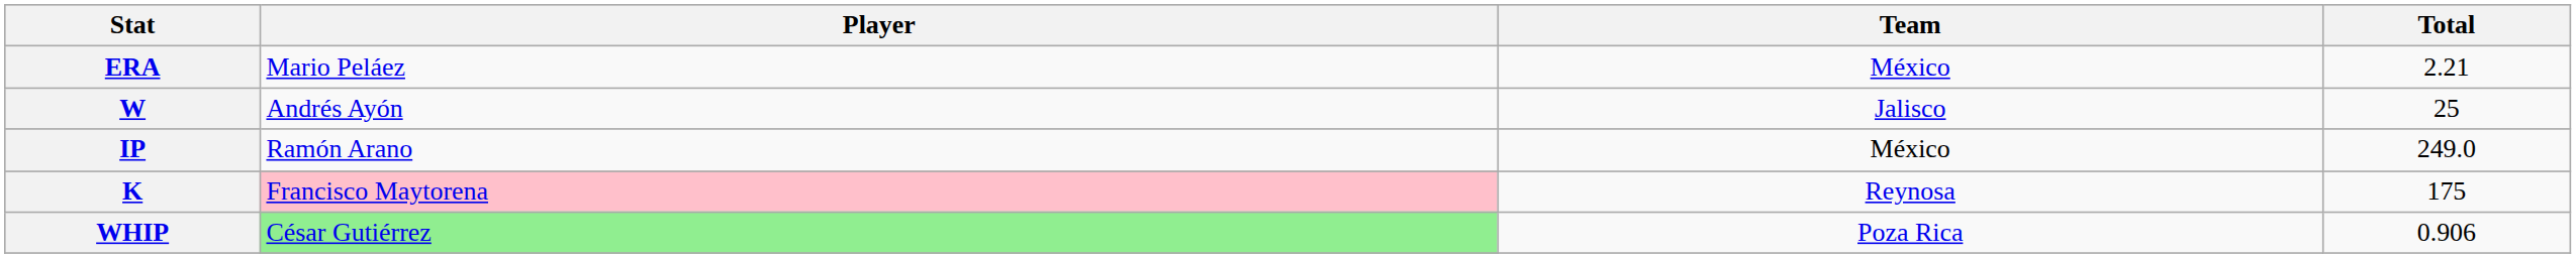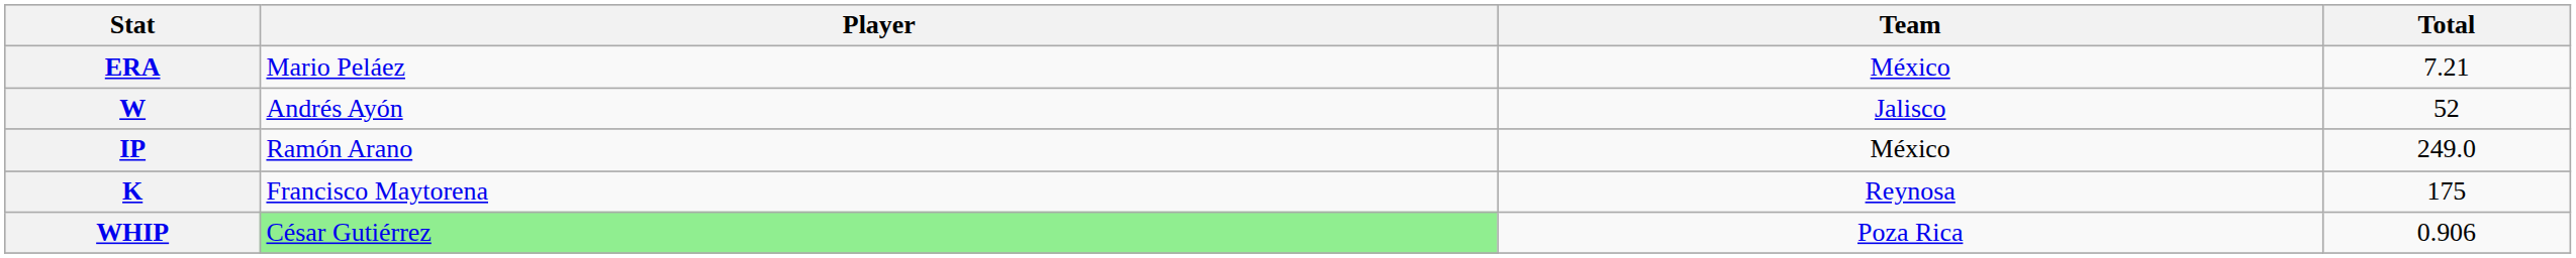 <table class="wikitable" style="text-align:center;">
 <tr>
 <th scope="col" width="3%">Stat</th>
 <th scope="col" width="15%">Player</th>
 <th scope="col" width="10%">Team</th>
 <th scope="col" width="3%">Total</th>
 </tr>
 <tr>
 <th scope="row" style="text-align:center;"><a href='#'>ERA</a></th>
 <td align=left> <a href='#'>Mario Peláez</a></td>
 <td><a href='#'>México</a></td>
-<td>2.21</td>
+<td>7.21</td>
 </tr>
 <tr>
 <th scope="row" style="text-align:center;"><a href='#'>W</a></th>
 <td align=left> <a href='#'>Andrés Ayón</a></td>
 <td><a href='#'>Jalisco</a></td>
-<td>25</td>
+<td>52</td>
 </tr>
 <tr>
 <th scope="row" style="text-align:center;"><a href='#'>IP</a></th>
 <td align=left> <a href='#'>Ramón Arano</a></td>
 <td>México</td>
 <td>249.0</td>
 </tr>
 <tr>
 <th scope="row" style="text-align:center;"><a href='#'>K</a></th>
-<td align=left style="background: pink;"> <a href='#'>Francisco Maytorena</a></td>
+<td align=left> <a href='#'>Francisco Maytorena</a></td>
 <td><a href='#'>Reynosa</a></td>
 <td>175</td>
 </tr>
 <tr>
 <th scope="row" style="text-align:center;"><a href='#'>WHIP</a></th>
 <td align=left style="background: lightgreen;"> <a href='#'>César Gutiérrez</a></td>
 <td><a href='#'>Poza Rica</a></td>
 <td>0.906</td>
 </tr>
 </table>
